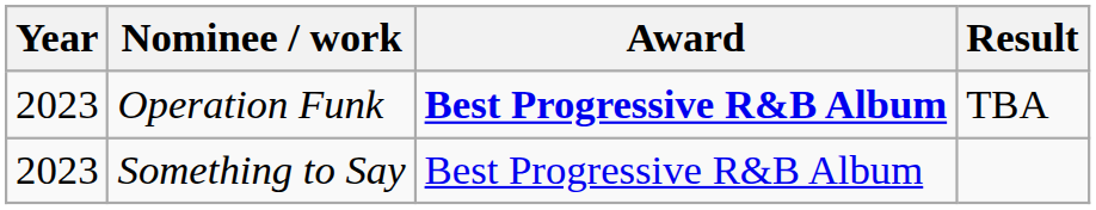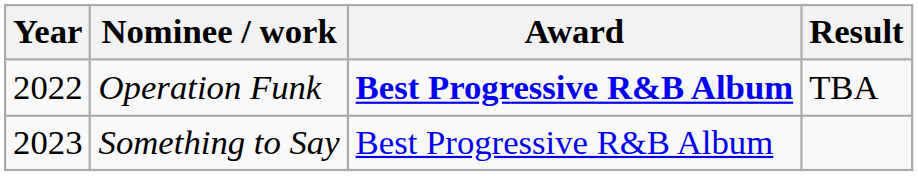 <table class="wikitable">
 <tr>
 <th>Year</th>
 <th>Nominee / work</th>
 <th>Award</th>
 <th>Result</th>
 </tr>
 <tr>
-<td>2023</td>
+<td>2022</td>
 <td><em>Operation Funk</em></td>
 <td><strong><a href='#'>Best Progressive R&B Album</a></strong></td>
 <td>TBA</td>
 </tr>
 <tr>
 <td>2023</td>
 <td><em>Something to Say</em></td>
 <td><a href='#'>Best Progressive R&B Album</a></td>
 <td></td>
 </tr>
 </table>
